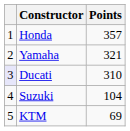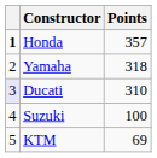 <table class="wikitable" style="font-size: 95%;">
 <tr>
 <th></th>
 <th>Constructor</th>
 <th>Points</th>
 </tr>
 <tr>
-<td align=center>1</td>
+<td align=center><strong>1</strong></td>
 <td> <a href='#'>Honda</a></td>
 <td align=right>357</td>
 </tr>
 <tr>
 <td align=center>2</td>
 <td> <a href='#'>Yamaha</a></td>
-<td align=right>321</td>
+<td align=right>318</td>
 </tr>
 <tr>
 <td align=center style="background: lavender;">3</td>
 <td> <a href='#'>Ducati</a></td>
 <td align=right>310</td>
 </tr>
 <tr>
 <td align=center>4</td>
 <td> <a href='#'>Suzuki</a></td>
-<td align=right>104</td>
+<td align=right>100</td>
 </tr>
 <tr>
 <td align=center>5</td>
 <td> <a href='#'>KTM</a></td>
 <td align=right>69</td>
 </tr>
 </table>
